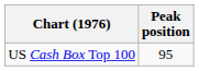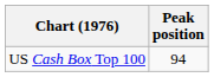 <table class="wikitable">
 <tr>
 <th>Chart (1976)</th>
 <th>Peak<br>position</th>
 </tr>
 <tr>
 <td>US <a href='#'><em>Cash Box</em> Top 100</a></td>
-<td align="center">95</td>
+<td align="center">94</td>
 </tr>
 </table>
